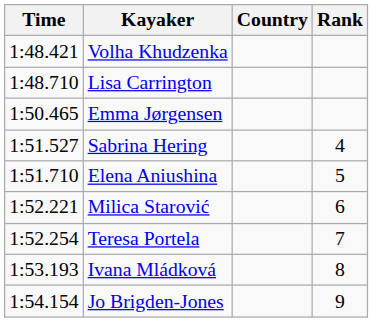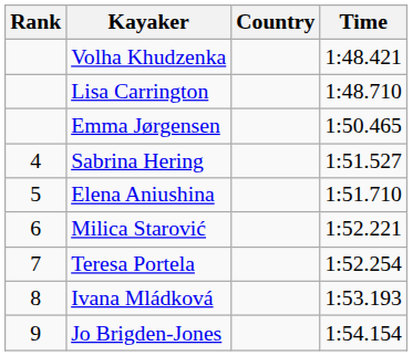 <table class="wikitable" style="text-align:center">
 <tr>
-<th>Time</th>
+<th>Rank</th>
 <th>Kayaker</th>
 <th>Country</th>
-<th>Rank</th>
+<th>Time</th>
 </tr>
 <tr>
-<td>1:48.421</td>
+<td></td>
 <td align="left"><a href='#'>Volha Khudzenka</a></td>
 <td align="left"></td>
-<td></td>
+<td>1:48.421</td>
 </tr>
 <tr>
-<td>1:48.710</td>
+<td></td>
 <td align="left"><a href='#'>Lisa Carrington</a></td>
 <td align="left"></td>
-<td></td>
+<td>1:48.710</td>
 </tr>
 <tr>
-<td>1:50.465</td>
+<td></td>
 <td align="left"><a href='#'>Emma Jørgensen</a></td>
 <td align="left"></td>
-<td></td>
+<td>1:50.465</td>
 </tr>
 <tr>
-<td>1:51.527</td>
+<td>4</td>
 <td align="left"><a href='#'>Sabrina Hering</a></td>
 <td align="left"></td>
-<td>4</td>
+<td>1:51.527</td>
 </tr>
 <tr>
-<td>1:51.710</td>
+<td>5</td>
 <td align="left"><a href='#'>Elena Aniushina</a></td>
 <td align="left"></td>
-<td>5</td>
+<td>1:51.710</td>
 </tr>
 <tr>
-<td>1:52.221</td>
+<td>6</td>
 <td align="left"><a href='#'>Milica Starović</a></td>
 <td align="left"></td>
-<td>6</td>
+<td>1:52.221</td>
 </tr>
 <tr>
-<td>1:52.254</td>
+<td>7</td>
 <td align="left"><a href='#'>Teresa Portela</a></td>
 <td align="left"></td>
-<td>7</td>
+<td>1:52.254</td>
 </tr>
 <tr>
-<td>1:53.193</td>
+<td>8</td>
 <td align="left"><a href='#'>Ivana Mládková</a></td>
 <td align="left"></td>
-<td>8</td>
+<td>1:53.193</td>
 </tr>
 <tr>
-<td>1:54.154</td>
+<td>9</td>
 <td align="left"><a href='#'>Jo Brigden-Jones</a></td>
 <td align="left"></td>
-<td>9</td>
+<td>1:54.154</td>
 </tr>
 </table>
